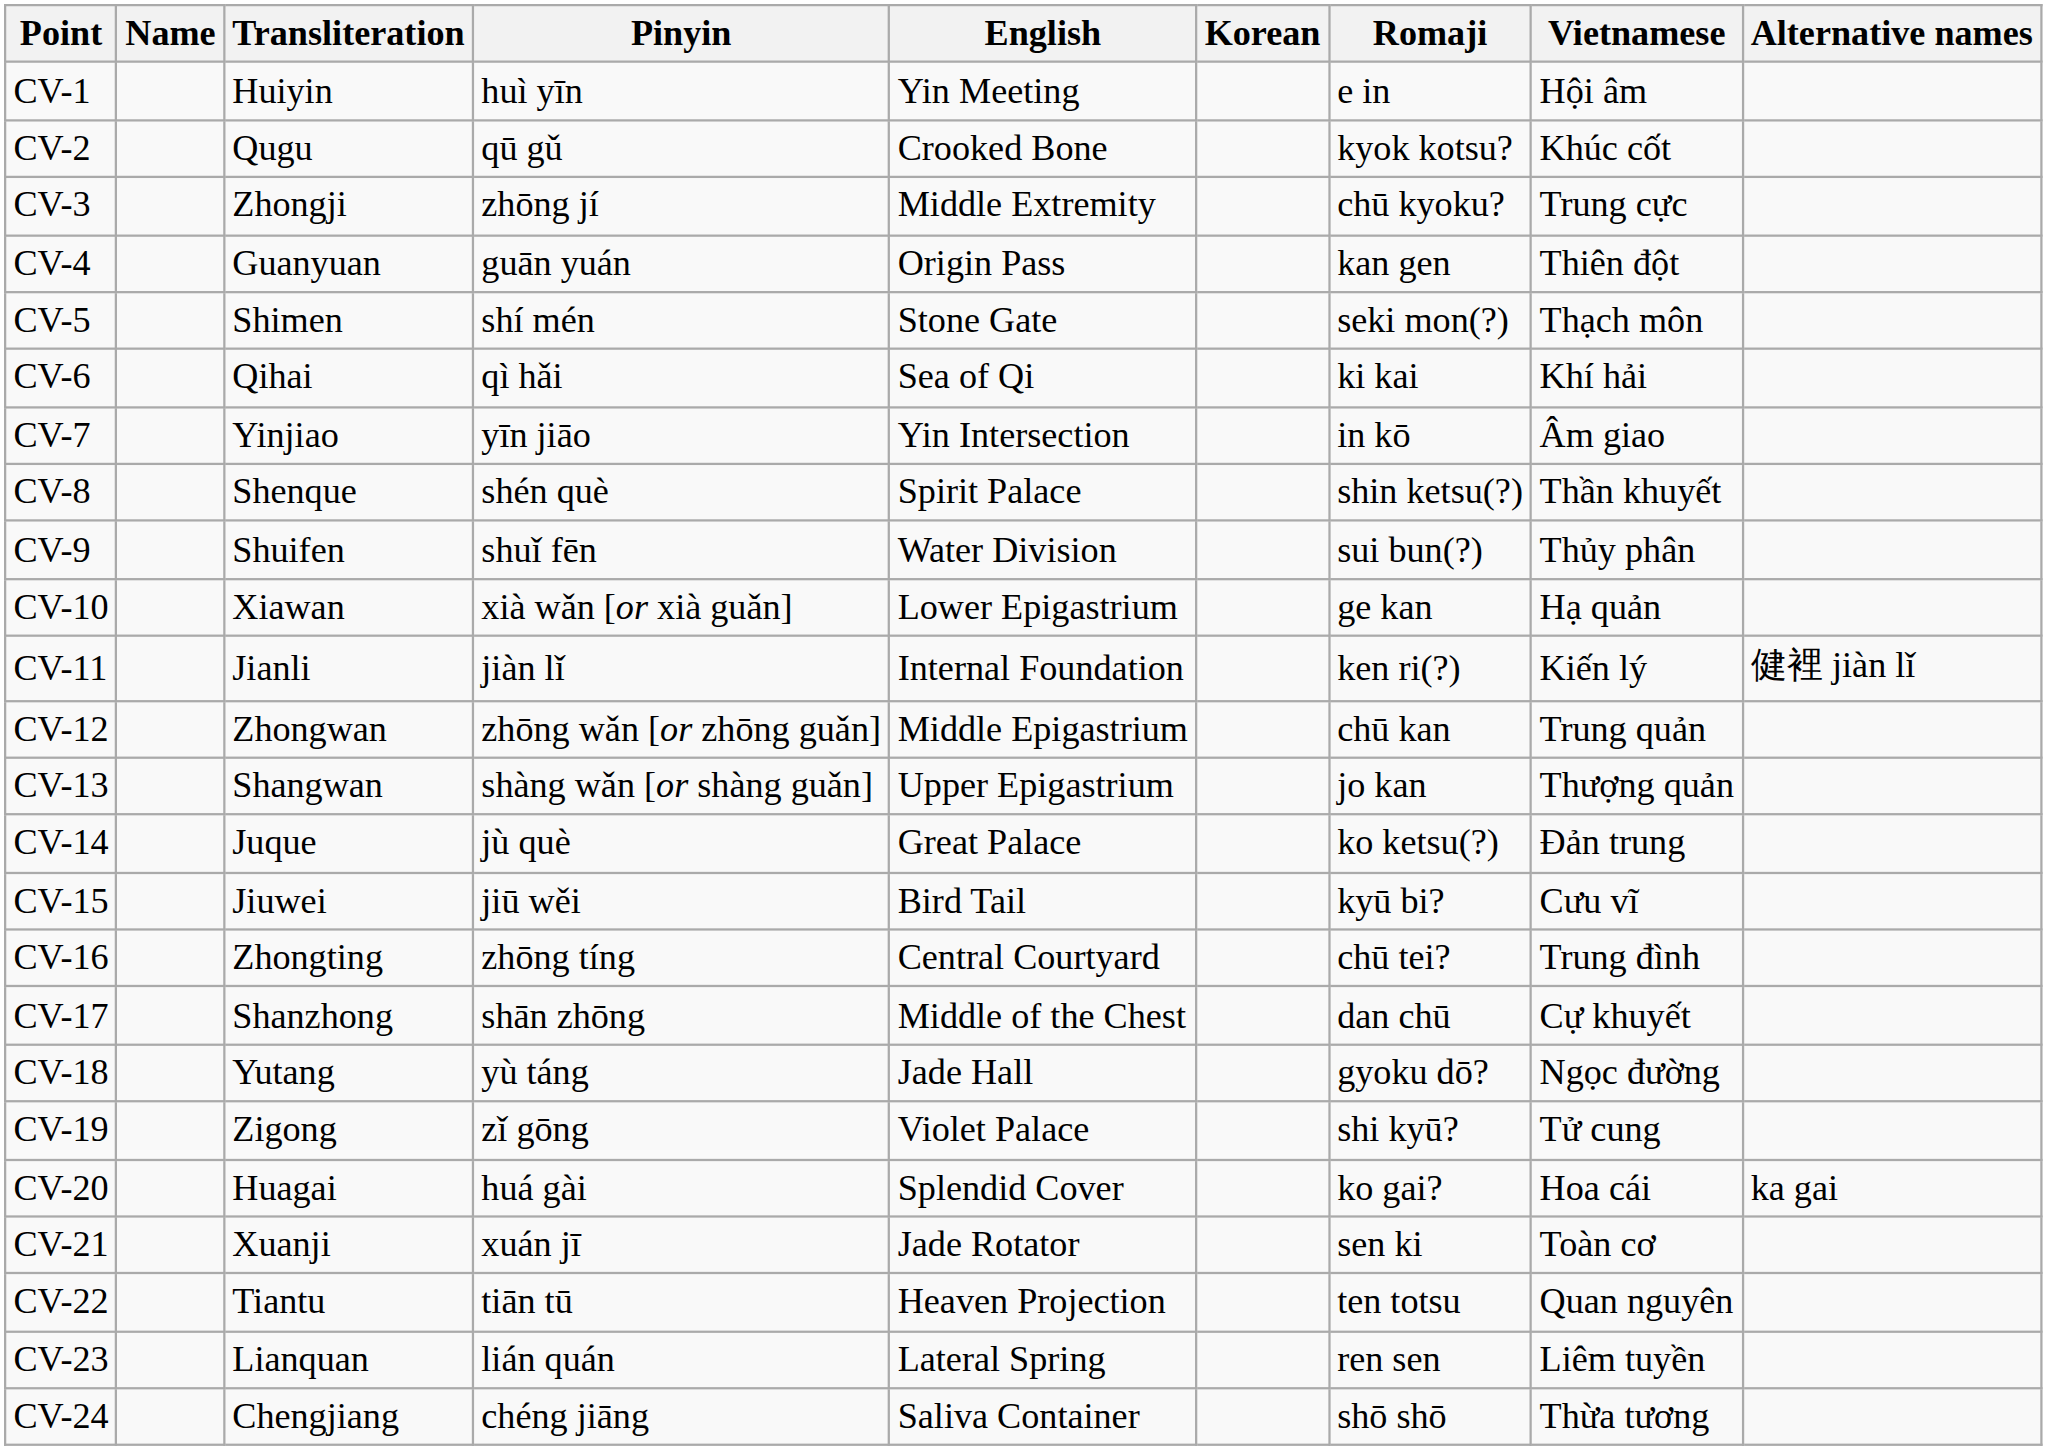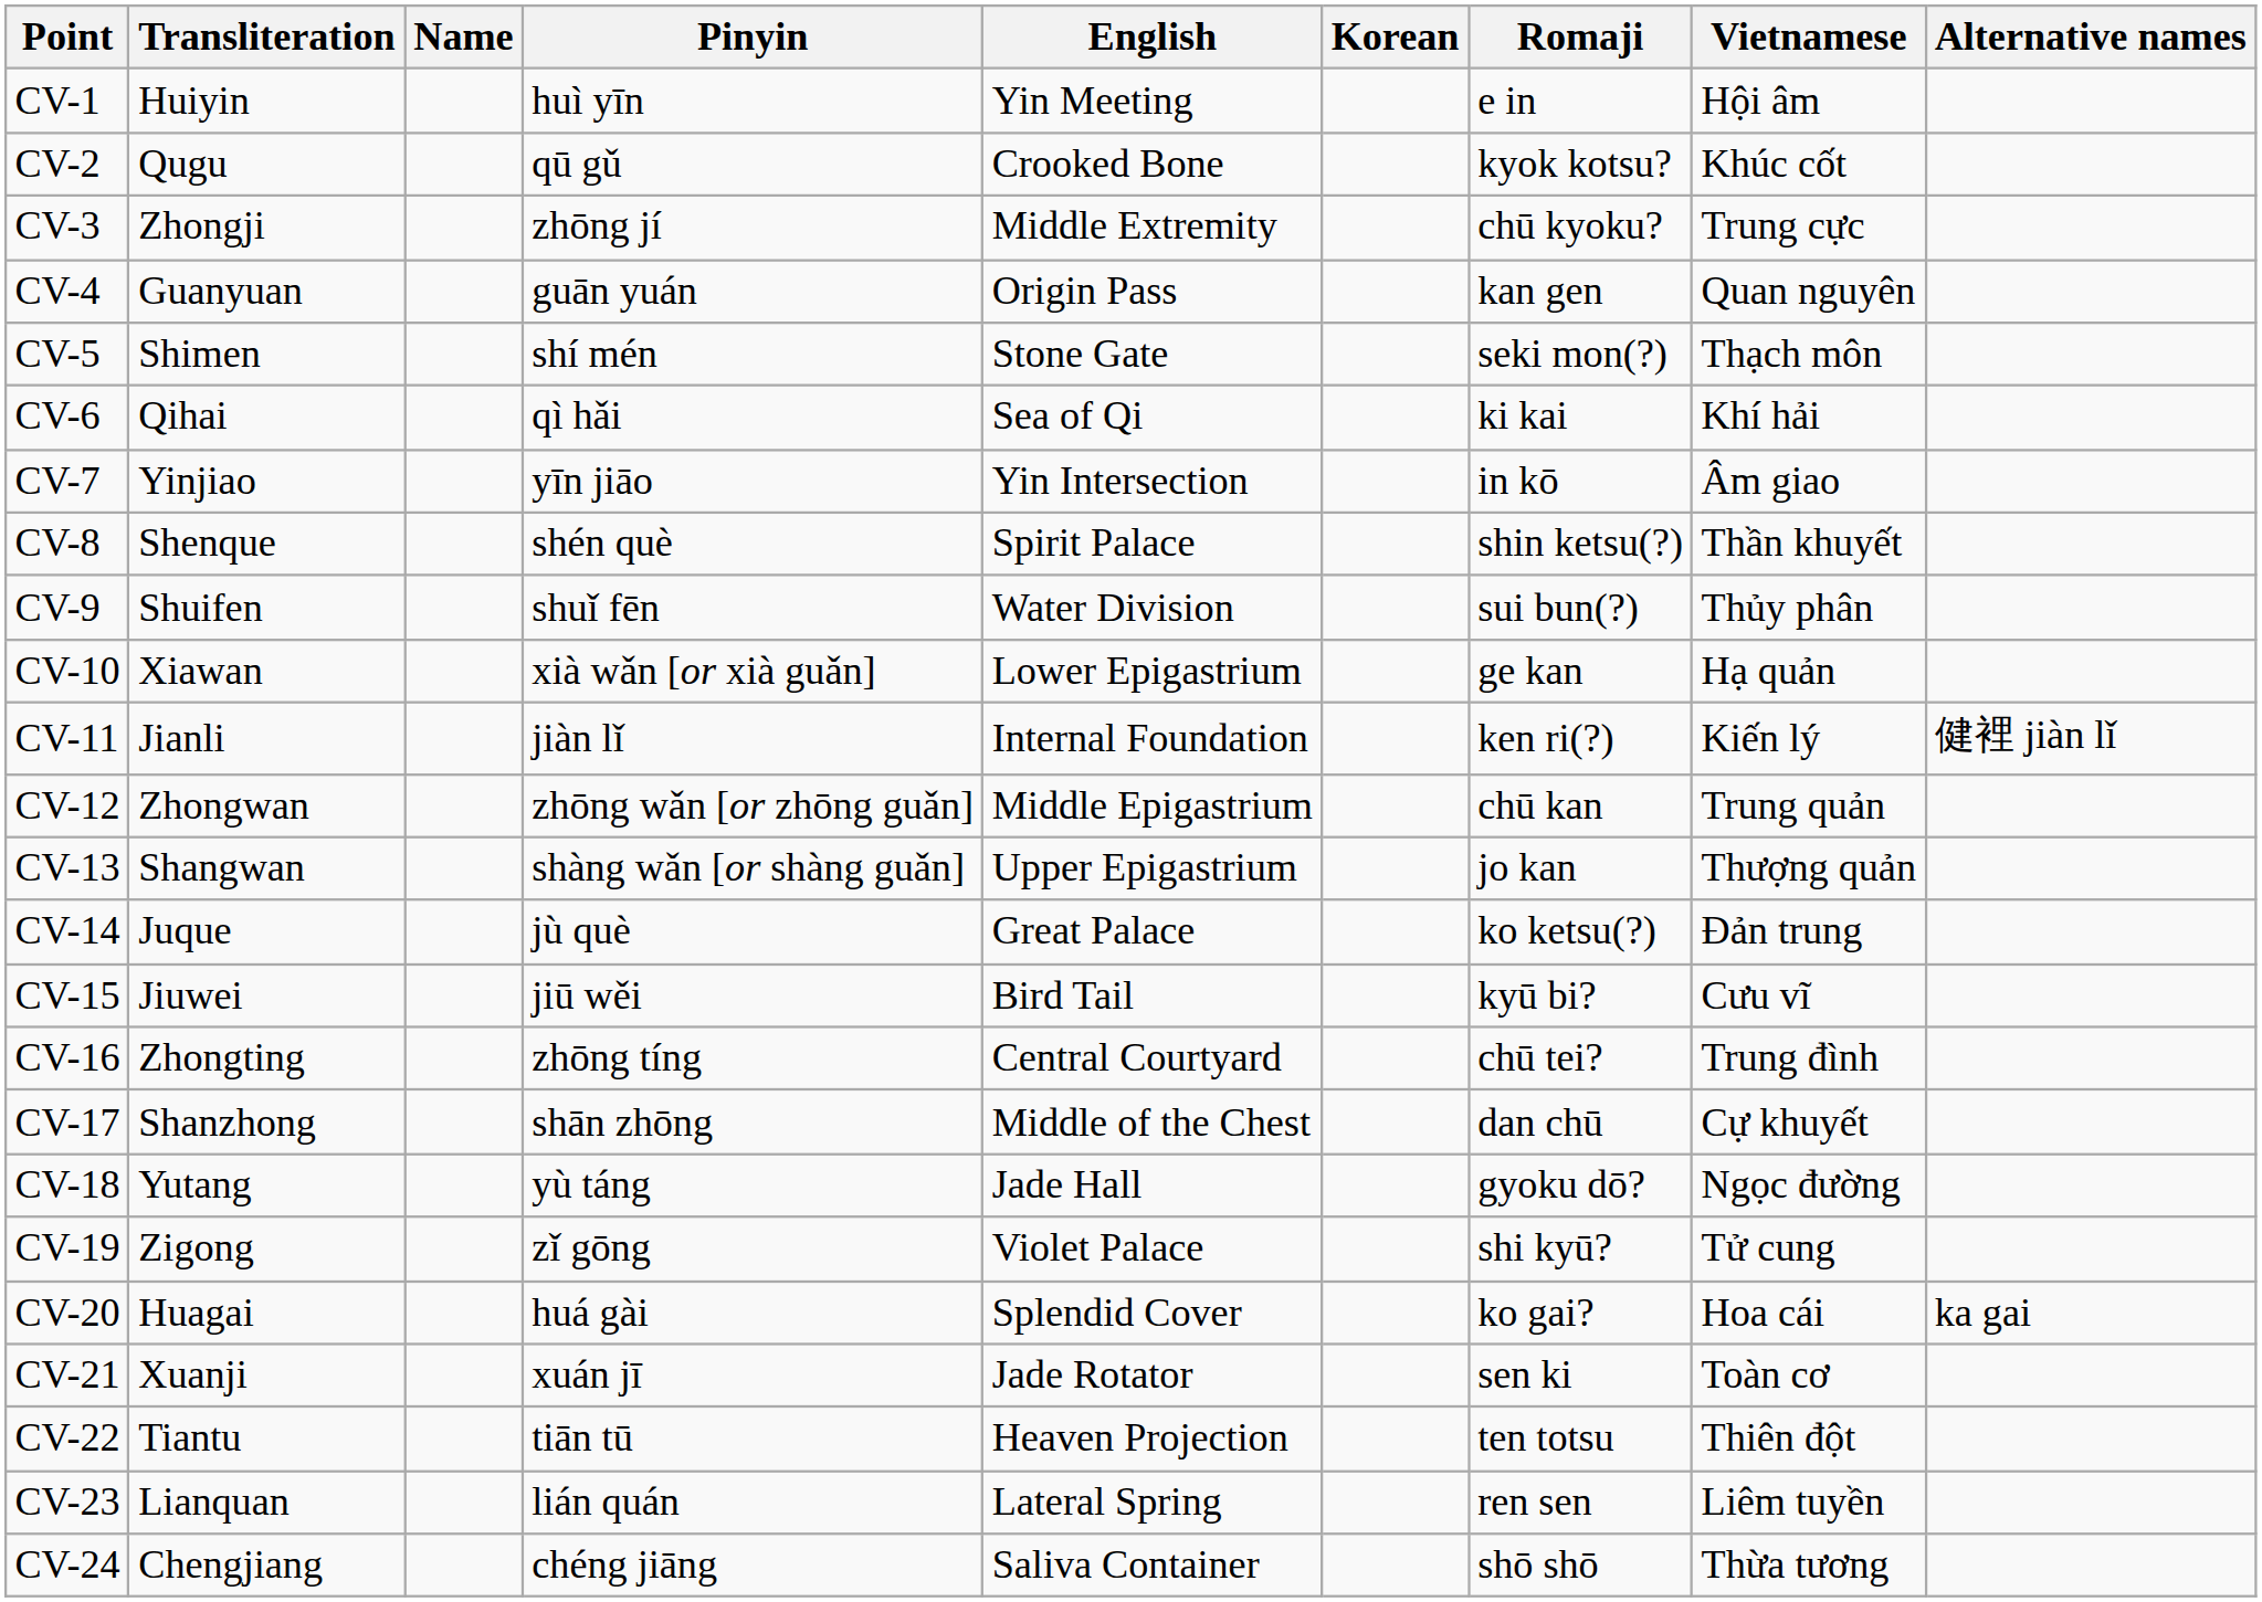 <table class="wikitable">
 <tr>
 <th>Point</th>
+<th>Transliteration</th>
 <th>Name</th>
-<th>Transliteration</th>
 <th>Pinyin</th>
 <th>English</th>
 <th>Korean </th>
 <th>Romaji</th>
 <th>Vietnamese</th>
 <th>Alternative names</th>
 </tr>
 <tr>
 <td>CV-1</td>
+<td>Huiyin</td>
 <td></td>
-<td>Huiyin</td>
 <td>huì yīn</td>
 <td>Yin Meeting</td>
 <td></td>
 <td>e in</td>
 <td>Hội âm</td>
 <td></td>
 </tr>
 <tr>
 <td>CV-2</td>
+<td>Qugu</td>
 <td></td>
-<td>Qugu</td>
 <td>qū gǔ</td>
 <td>Crooked Bone</td>
 <td></td>
 <td>kyok kotsu?</td>
 <td>Khúc cốt</td>
 <td></td>
 </tr>
 <tr>
 <td>CV-3</td>
+<td>Zhongji</td>
 <td></td>
-<td>Zhongji</td>
 <td>zhōng jí</td>
 <td>Middle Extremity</td>
 <td></td>
 <td>chū kyoku?</td>
 <td>Trung cực</td>
 <td></td>
 </tr>
 <tr>
 <td>CV-4</td>
+<td>Guanyuan</td>
 <td></td>
-<td>Guanyuan</td>
 <td>guān yuán</td>
 <td>Origin Pass</td>
 <td></td>
 <td>kan gen</td>
-<td>Thiên đột</td>
+<td>Quan nguyên</td>
 <td></td>
 </tr>
 <tr>
 <td>CV-5</td>
+<td>Shimen</td>
 <td></td>
-<td>Shimen</td>
 <td>shí mén</td>
 <td>Stone Gate</td>
 <td></td>
 <td>seki mon(?)</td>
 <td>Thạch môn</td>
 <td></td>
 </tr>
 <tr>
 <td>CV-6</td>
+<td>Qihai</td>
 <td></td>
-<td>Qihai</td>
 <td>qì hǎi</td>
 <td>Sea of Qi</td>
 <td></td>
 <td>ki kai</td>
 <td>Khí hải</td>
 <td></td>
 </tr>
 <tr>
 <td>CV-7</td>
+<td>Yinjiao</td>
 <td></td>
-<td>Yinjiao</td>
 <td>yīn jiāo</td>
 <td>Yin Intersection</td>
 <td></td>
 <td>in kō</td>
 <td>Âm giao</td>
 <td></td>
 </tr>
 <tr>
 <td>CV-8</td>
+<td>Shenque</td>
 <td></td>
-<td>Shenque</td>
 <td>shén què</td>
 <td>Spirit Palace</td>
 <td></td>
 <td>shin ketsu(?)</td>
 <td>Thần khuyết</td>
 <td></td>
 </tr>
 <tr>
 <td>CV-9</td>
+<td>Shuifen</td>
 <td></td>
-<td>Shuifen</td>
 <td>shuǐ fēn</td>
 <td>Water Division</td>
 <td></td>
 <td>sui bun(?)</td>
 <td>Thủy phân</td>
 <td></td>
 </tr>
 <tr>
 <td>CV-10</td>
+<td>Xiawan</td>
 <td></td>
-<td>Xiawan</td>
 <td>xià wǎn [<em>or</em> xià guǎn]</td>
 <td>Lower Epigastrium</td>
 <td></td>
 <td>ge kan</td>
 <td>Hạ quản</td>
 <td></td>
 </tr>
 <tr>
 <td>CV-11</td>
+<td>Jianli</td>
 <td></td>
-<td>Jianli</td>
 <td>jiàn lǐ</td>
 <td>Internal Foundation</td>
 <td></td>
 <td>ken ri(?)</td>
 <td>Kiến lý</td>
 <td>健裡 jiàn lǐ</td>
 </tr>
 <tr>
 <td>CV-12</td>
+<td>Zhongwan</td>
 <td></td>
-<td>Zhongwan</td>
 <td>zhōng wǎn [<em>or</em> zhōng guǎn]</td>
 <td>Middle Epigastrium</td>
 <td></td>
 <td>chū kan</td>
 <td>Trung quản</td>
 <td></td>
 </tr>
 <tr>
 <td>CV-13</td>
+<td>Shangwan</td>
 <td></td>
-<td>Shangwan</td>
 <td>shàng wǎn [<em>or</em> shàng guǎn]</td>
 <td>Upper Epigastrium</td>
 <td></td>
 <td>jo kan</td>
 <td>Thượng quản</td>
 <td></td>
 </tr>
 <tr>
 <td>CV-14</td>
+<td>Juque</td>
 <td></td>
-<td>Juque</td>
 <td>jù què</td>
 <td>Great Palace</td>
 <td></td>
 <td>ko ketsu(?)</td>
 <td>Đản trung</td>
 <td></td>
 </tr>
 <tr>
 <td>CV-15</td>
+<td>Jiuwei</td>
 <td></td>
-<td>Jiuwei</td>
 <td>jiū wěi</td>
 <td>Bird Tail</td>
 <td></td>
 <td>kyū bi?</td>
 <td>Cưu vĩ</td>
 <td></td>
 </tr>
 <tr>
 <td>CV-16</td>
+<td>Zhongting</td>
 <td></td>
-<td>Zhongting</td>
 <td>zhōng tíng</td>
 <td>Central Courtyard</td>
 <td></td>
 <td>chū tei?</td>
 <td>Trung đình</td>
 <td></td>
 </tr>
 <tr>
 <td>CV-17</td>
+<td>Shanzhong</td>
 <td></td>
-<td>Shanzhong</td>
 <td>shān zhōng</td>
 <td>Middle of the Chest</td>
 <td></td>
 <td>dan chū</td>
 <td>Cự khuyết</td>
 <td></td>
 </tr>
 <tr>
 <td>CV-18</td>
+<td>Yutang</td>
 <td></td>
-<td>Yutang</td>
 <td>yù táng</td>
 <td>Jade Hall</td>
 <td></td>
 <td>gyoku dō?</td>
 <td>Ngọc đường</td>
 <td></td>
 </tr>
 <tr>
 <td>CV-19</td>
+<td>Zigong</td>
 <td></td>
-<td>Zigong</td>
 <td>zǐ gōng</td>
 <td>Violet Palace</td>
 <td></td>
 <td>shi kyū?</td>
 <td>Tử cung</td>
 <td></td>
 </tr>
 <tr>
 <td>CV-20</td>
+<td>Huagai</td>
 <td></td>
-<td>Huagai</td>
 <td>huá gài</td>
 <td>Splendid Cover</td>
 <td></td>
 <td>ko gai?</td>
 <td>Hoa cái</td>
 <td>ka gai</td>
 </tr>
 <tr>
 <td>CV-21</td>
+<td>Xuanji</td>
 <td></td>
-<td>Xuanji</td>
 <td>xuán jī</td>
 <td>Jade Rotator</td>
 <td></td>
 <td>sen ki</td>
 <td>Toàn cơ</td>
 <td></td>
 </tr>
 <tr>
 <td>CV-22</td>
+<td>Tiantu</td>
 <td></td>
-<td>Tiantu</td>
 <td>tiān tū</td>
 <td>Heaven Projection</td>
 <td></td>
 <td>ten totsu</td>
-<td>Quan nguyên</td>
+<td>Thiên đột</td>
 <td></td>
 </tr>
 <tr>
 <td>CV-23</td>
+<td>Lianquan</td>
 <td></td>
-<td>Lianquan</td>
 <td>lián quán</td>
 <td>Lateral Spring</td>
 <td></td>
 <td>ren sen</td>
 <td>Liêm tuyền</td>
 <td></td>
 </tr>
 <tr>
 <td>CV-24</td>
+<td>Chengjiang</td>
 <td></td>
-<td>Chengjiang</td>
 <td>chéng jiāng</td>
 <td>Saliva Container</td>
 <td></td>
 <td>shō shō</td>
 <td>Thừa tương</td>
 <td></td>
 </tr>
 </table>
